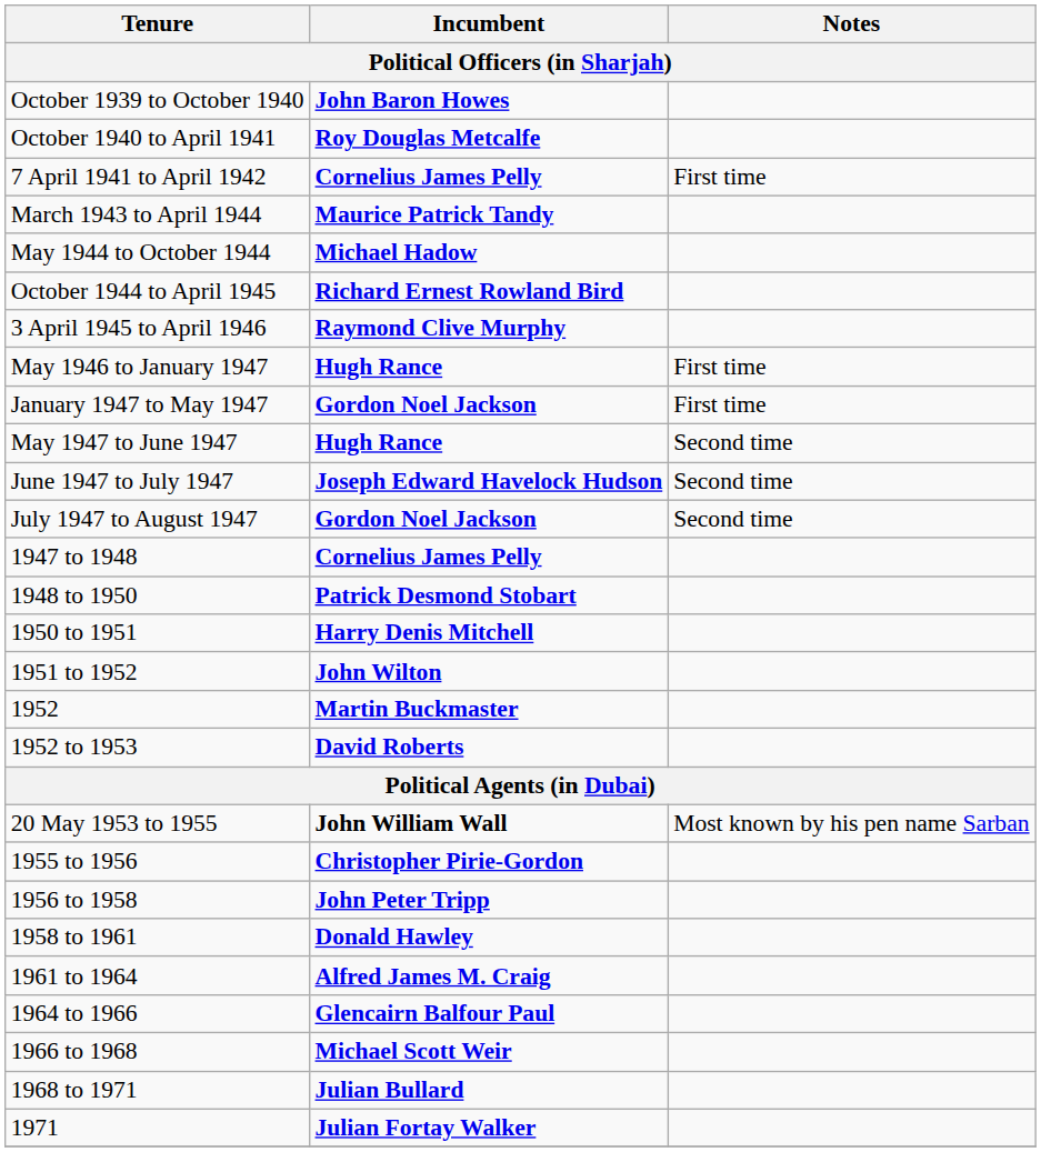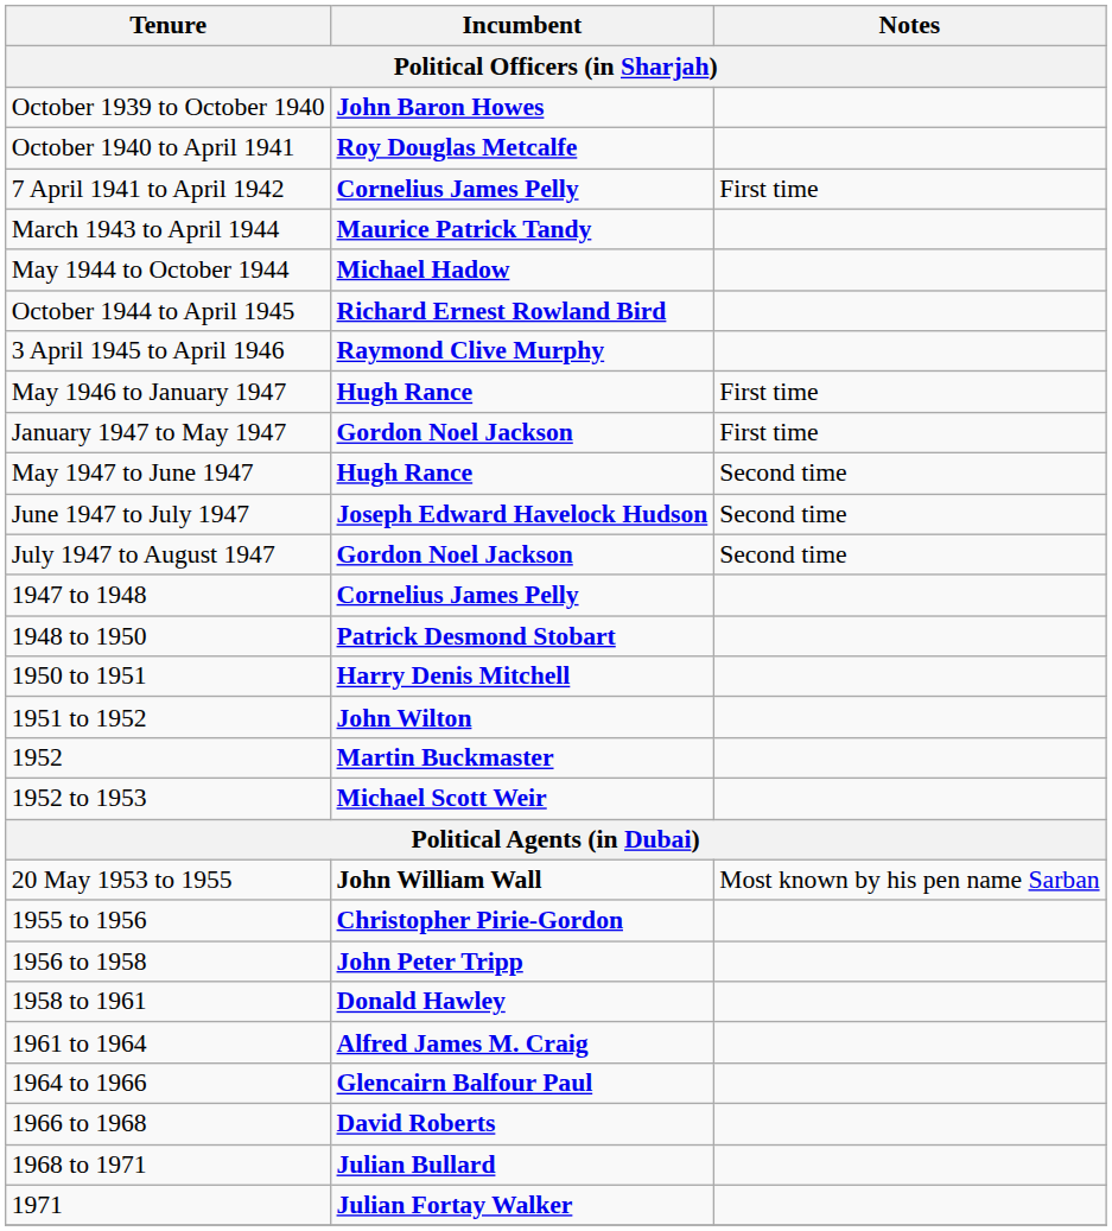 <table class="wikitable">
 <tr>
 <th>Tenure</th>
 <th>Incumbent</th>
 <th>Notes</th>
 </tr>
 <tr align=center>
 <th colspan="4">Political Officers (in <a href='#'>Sharjah</a>)</th>
 </tr>
 <tr>
 <td>October 1939 to October 1940</td>
 <td><strong><a href='#'>John Baron Howes</a></strong></td>
 <td></td>
 </tr>
 <tr>
 <td>October 1940 to April 1941</td>
 <td><strong><a href='#'>Roy Douglas Metcalfe</a></strong></td>
 <td></td>
 </tr>
 <tr>
 <td>7 April 1941 to April 1942</td>
 <td><strong><a href='#'>Cornelius James Pelly</a></strong></td>
 <td>First time</td>
 </tr>
 <tr>
 <td>March 1943 to April 1944</td>
 <td><strong><a href='#'>Maurice Patrick Tandy</a></strong></td>
 <td></td>
 </tr>
 <tr>
 <td>May 1944 to October 1944</td>
 <td><strong><a href='#'>Michael Hadow</a></strong></td>
 <td></td>
 </tr>
 <tr>
 <td>October 1944 to April 1945</td>
 <td><strong><a href='#'>Richard Ernest Rowland Bird</a></strong></td>
 <td></td>
 </tr>
 <tr>
 <td>3 April 1945 to April 1946</td>
 <td><strong><a href='#'>Raymond Clive Murphy</a></strong></td>
 <td></td>
 </tr>
 <tr>
 <td>May 1946 to January 1947</td>
 <td><strong><a href='#'>Hugh Rance</a></strong></td>
 <td>First time</td>
 </tr>
 <tr>
 <td>January 1947 to May 1947</td>
 <td><strong><a href='#'>Gordon Noel Jackson</a></strong></td>
 <td>First time</td>
 </tr>
 <tr>
 <td>May 1947 to June 1947</td>
 <td><strong><a href='#'>Hugh Rance</a></strong></td>
 <td>Second time</td>
 </tr>
 <tr>
 <td>June 1947 to July 1947</td>
 <td><strong><a href='#'>Joseph Edward Havelock Hudson</a></strong></td>
 <td>Second time</td>
 </tr>
 <tr>
 <td>July 1947 to August 1947</td>
 <td><strong><a href='#'>Gordon Noel Jackson</a></strong></td>
 <td>Second time</td>
 </tr>
 <tr>
 <td>1947 to 1948</td>
 <td><strong><a href='#'>Cornelius James Pelly</a></strong></td>
 <td></td>
 </tr>
 <tr>
 <td>1948 to 1950</td>
 <td><strong><a href='#'>Patrick Desmond Stobart</a></strong></td>
 <td></td>
 </tr>
 <tr>
 <td>1950 to 1951</td>
 <td><strong><a href='#'>Harry Denis Mitchell</a></strong></td>
 <td></td>
 </tr>
 <tr>
 <td>1951 to 1952</td>
 <td><strong><a href='#'>John Wilton</a></strong></td>
 <td></td>
 </tr>
 <tr>
 <td>1952</td>
 <td><strong><a href='#'>Martin Buckmaster</a></strong></td>
 <td></td>
 </tr>
 <tr>
 <td>1952 to 1953</td>
-<td><strong><a href='#'>David Roberts</a></strong></td>
+<td><strong><a href='#'>Michael Scott Weir</a></strong></td>
 <td></td>
 </tr>
 <tr align=center>
 <th colspan="4">Political Agents (in <a href='#'>Dubai</a>)</th>
 </tr>
 <tr>
 <td>20 May 1953 to 1955</td>
 <td><strong>John William Wall</strong></td>
 <td>Most known by his pen name <a href='#'>Sarban</a></td>
 </tr>
 <tr>
 <td>1955 to 1956</td>
 <td><strong><a href='#'>Christopher Pirie-Gordon</a></strong></td>
 <td></td>
 </tr>
 <tr>
 <td>1956 to 1958</td>
 <td><strong><a href='#'>John Peter Tripp</a></strong></td>
 <td></td>
 </tr>
 <tr>
 <td>1958 to 1961</td>
 <td><strong><a href='#'>Donald Hawley</a></strong></td>
 <td></td>
 </tr>
 <tr>
 <td>1961 to 1964</td>
 <td><strong><a href='#'>Alfred James M. Craig</a></strong></td>
 <td></td>
 </tr>
 <tr>
 <td>1964 to 1966</td>
 <td><strong><a href='#'>Glencairn Balfour Paul</a></strong></td>
 <td></td>
 </tr>
 <tr>
 <td>1966 to 1968</td>
-<td><strong><a href='#'>Michael Scott Weir</a></strong></td>
+<td><strong><a href='#'>David Roberts</a></strong></td>
 <td></td>
 </tr>
 <tr>
 <td>1968 to 1971</td>
 <td><strong><a href='#'>Julian Bullard</a></strong></td>
 <td></td>
 </tr>
 <tr>
 <td>1971</td>
 <td><strong><a href='#'>Julian Fortay Walker</a></strong></td>
 <td></td>
 </tr>
 <tr>
 </tr>
 </table>
